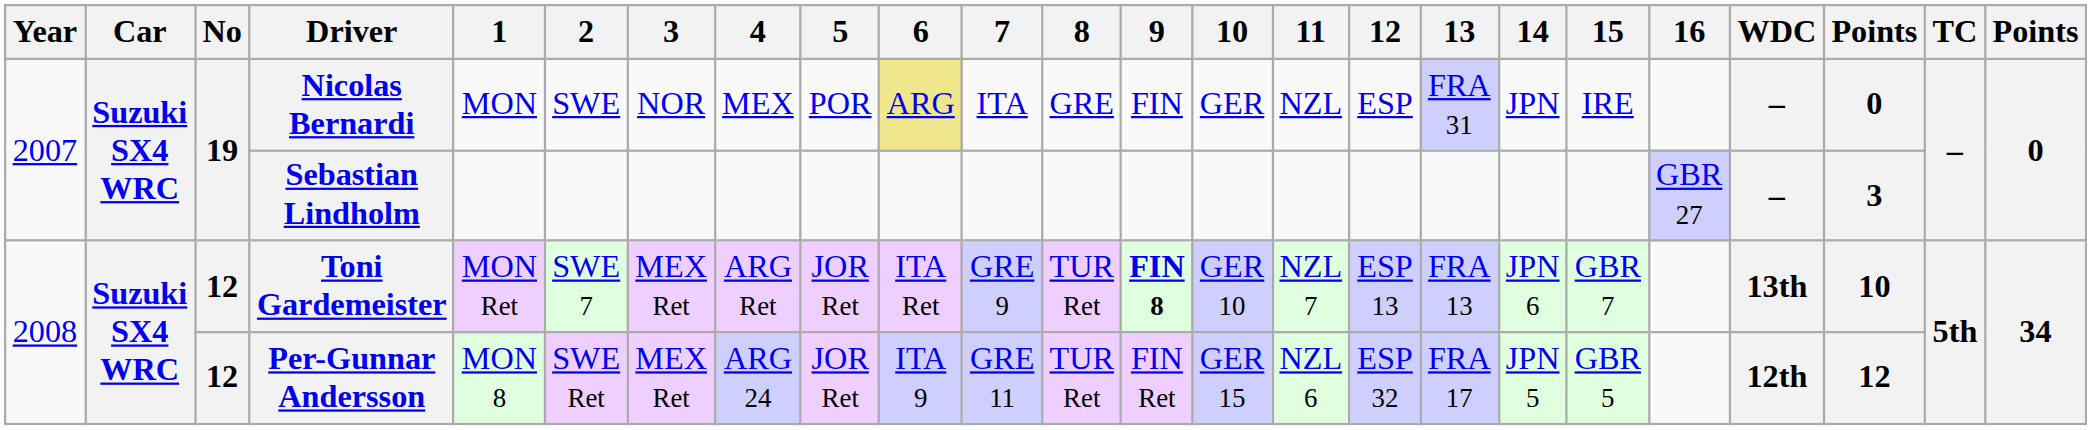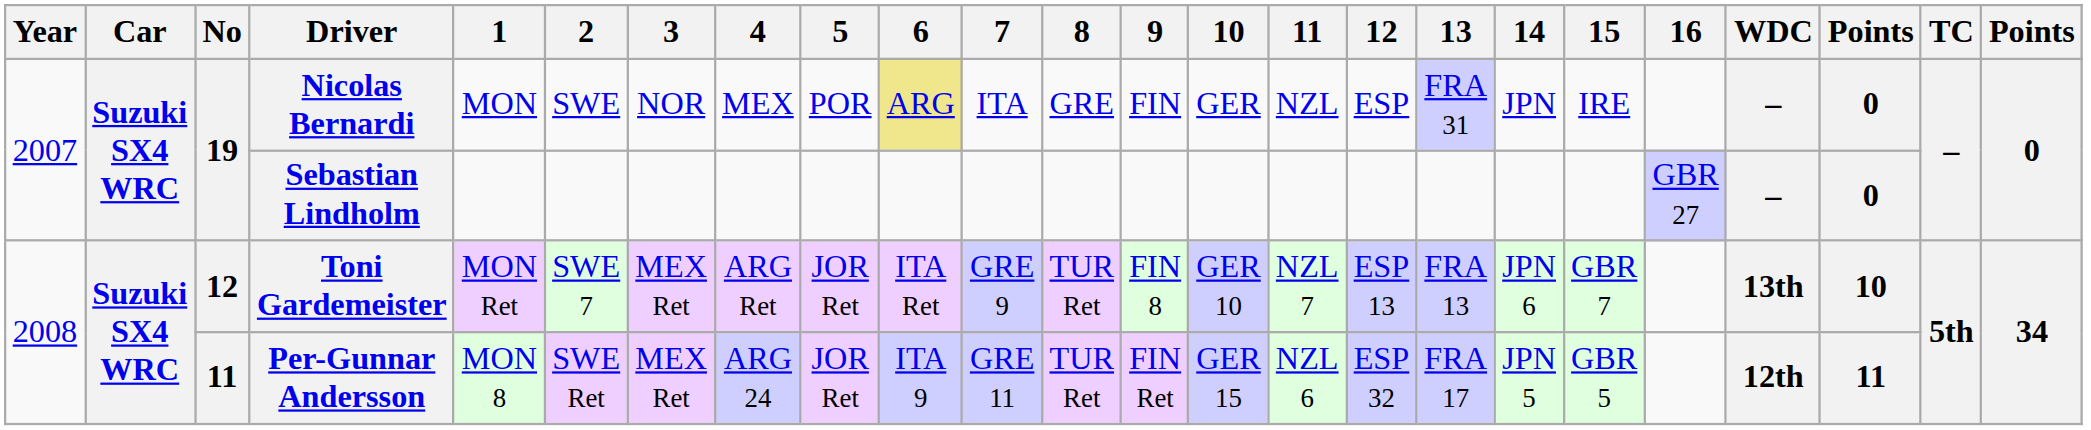 <table class="wikitable" style="text-align:center; font-size:90%">
 <tr>
 <th>Year</th>
 <th>Car</th>
 <th>No</th>
 <th>Driver</th>
 <th>1</th>
 <th>2</th>
 <th>3</th>
 <th>4</th>
 <th>5</th>
 <th>6</th>
 <th>7</th>
 <th>8</th>
 <th>9</th>
 <th>10</th>
 <th>11</th>
 <th>12</th>
 <th>13</th>
 <th>14</th>
 <th>15</th>
 <th>16</th>
 <th>WDC</th>
 <th>Points</th>
 <th>TC</th>
 <th>Points</th>
 </tr>
 <tr>
 <td rowspan="2"><a href='#'>2007</a></td>
 <th rowspan="2"><a href='#'>Suzuki SX4 WRC</a></th>
 <th rowspan="2">19</th>
 <th> <a href='#'>Nicolas Bernardi</a></th>
 <td><a href='#'>MON</a></td>
 <td><a href='#'>SWE</a></td>
 <td><a href='#'>NOR</a></td>
 <td><a href='#'>MEX</a></td>
 <td><a href='#'>POR</a></td>
 <td style="background: khaki;"><a href='#'>ARG</a></td>
 <td><a href='#'>ITA</a></td>
 <td><a href='#'>GRE</a></td>
 <td><a href='#'>FIN</a></td>
 <td><a href='#'>GER</a></td>
 <td><a href='#'>NZL</a></td>
 <td><a href='#'>ESP</a></td>
 <td style="background:#CFCFFF;"><a href='#'>FRA</a><br><small>31</small></td>
 <td><a href='#'>JPN</a></td>
 <td><a href='#'>IRE</a></td>
 <td></td>
 <th>–</th>
 <th>0</th>
 <th rowspan="2">–</th>
 <th rowspan="2">0</th>
 </tr>
 <tr>
 <th> <a href='#'>Sebastian Lindholm</a></th>
 <td></td>
 <td></td>
 <td></td>
 <td></td>
 <td></td>
 <td></td>
 <td></td>
 <td></td>
 <td></td>
 <td></td>
 <td></td>
 <td></td>
 <td></td>
 <td></td>
 <td></td>
 <td style="background:#CFCFFF;"><a href='#'>GBR</a><br><small>27</small></td>
 <th>–</th>
-<th>3</th>
+<th>0</th>
 </tr>
 <tr>
 <td rowspan="2"><a href='#'>2008</a></td>
 <th rowspan="2"><a href='#'>Suzuki SX4 WRC</a></th>
 <th>12</th>
 <th> <a href='#'>Toni Gardemeister</a></th>
 <td style="background:#EFCFFF;"><a href='#'>MON</a><br><small>Ret</small></td>
 <td style="background:#DFFFDF;"><a href='#'>SWE</a><br><small>7</small></td>
 <td style="background:#EFCFFF;"><a href='#'>MEX</a><br><small>Ret</small></td>
 <td style="background:#EFCFFF;"><a href='#'>ARG</a><br><small>Ret</small></td>
 <td style="background:#EFCFFF;"><a href='#'>JOR</a><br><small>Ret</small></td>
 <td style="background:#EFCFFF;"><a href='#'>ITA</a><br><small>Ret</small></td>
 <td style="background:#CFCFFF;"><a href='#'>GRE</a><br><small>9</small></td>
 <td style="background:#EFCFFF;"><a href='#'>TUR</a><br><small>Ret</small></td>
-<td style="background:#DFFFDF;"><strong><a href='#'>FIN</a><br><small>8</small></strong></td>
+<td style="background:#DFFFDF;"><a href='#'>FIN</a><br><small>8</small></td>
 <td style="background:#CFCFFF;"><a href='#'>GER</a><br><small>10</small></td>
 <td style="background:#DFFFDF;"><a href='#'>NZL</a><br><small>7</small></td>
 <td style="background:#CFCFFF;"><a href='#'>ESP</a><br><small>13</small></td>
 <td style="background:#CFCFFF;"><a href='#'>FRA</a><br><small>13</small></td>
 <td style="background:#DFFFDF;"><a href='#'>JPN</a><br><small>6</small></td>
 <td style="background:#DFFFDF;"><a href='#'>GBR</a><br><small>7</small></td>
 <td></td>
 <th>13th</th>
 <th>10</th>
 <th rowspan="2">5th</th>
 <th rowspan="2">34</th>
 </tr>
 <tr>
-<th>12</th>
+<th>11</th>
 <th> <a href='#'>Per-Gunnar Andersson</a></th>
 <td style="background:#DFFFDF;"><a href='#'>MON</a><br><small>8</small></td>
 <td style="background:#EFCFFF;"><a href='#'>SWE</a><br><small>Ret</small></td>
 <td style="background:#EFCFFF;"><a href='#'>MEX</a><br><small>Ret</small></td>
 <td style="background:#CFCFFF;"><a href='#'>ARG</a><br><small>24</small></td>
 <td style="background:#EFCFFF;"><a href='#'>JOR</a><br><small>Ret</small></td>
 <td style="background:#CFCFFF;"><a href='#'>ITA</a><br><small>9</small></td>
 <td style="background:#CFCFFF;"><a href='#'>GRE</a><br><small>11</small></td>
 <td style="background:#EFCFFF;"><a href='#'>TUR</a><br><small>Ret</small></td>
 <td style="background:#EFCFFF;"><a href='#'>FIN</a><br><small>Ret</small></td>
 <td style="background:#CFCFFF;"><a href='#'>GER</a><br><small>15</small></td>
 <td style="background:#DFFFDF;"><a href='#'>NZL</a><br><small>6</small></td>
 <td style="background:#CFCFFF;"><a href='#'>ESP</a><br><small>32</small></td>
 <td style="background:#CFCFFF;"><a href='#'>FRA</a><br><small>17</small></td>
 <td style="background:#DFFFDF;"><a href='#'>JPN</a><br><small>5</small></td>
 <td style="background:#DFFFDF;"><a href='#'>GBR</a><br><small>5</small></td>
 <td></td>
 <th>12th</th>
-<th>12</th>
+<th>11</th>
 </tr>
 </table>
